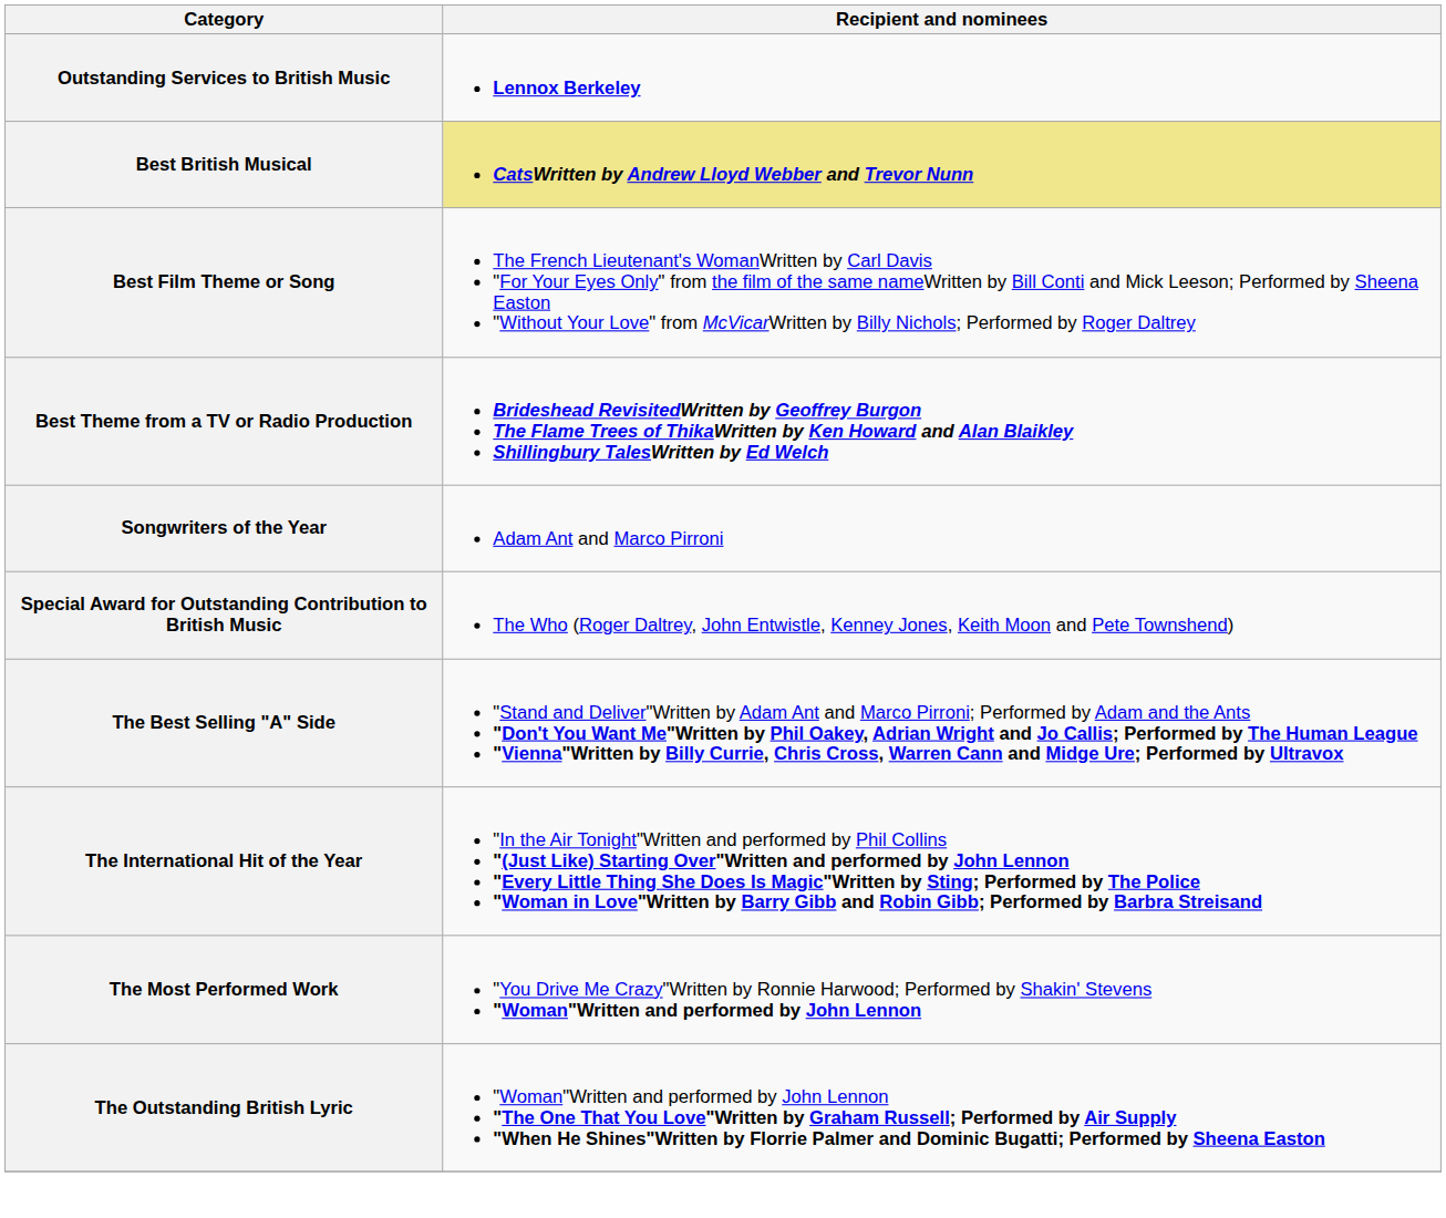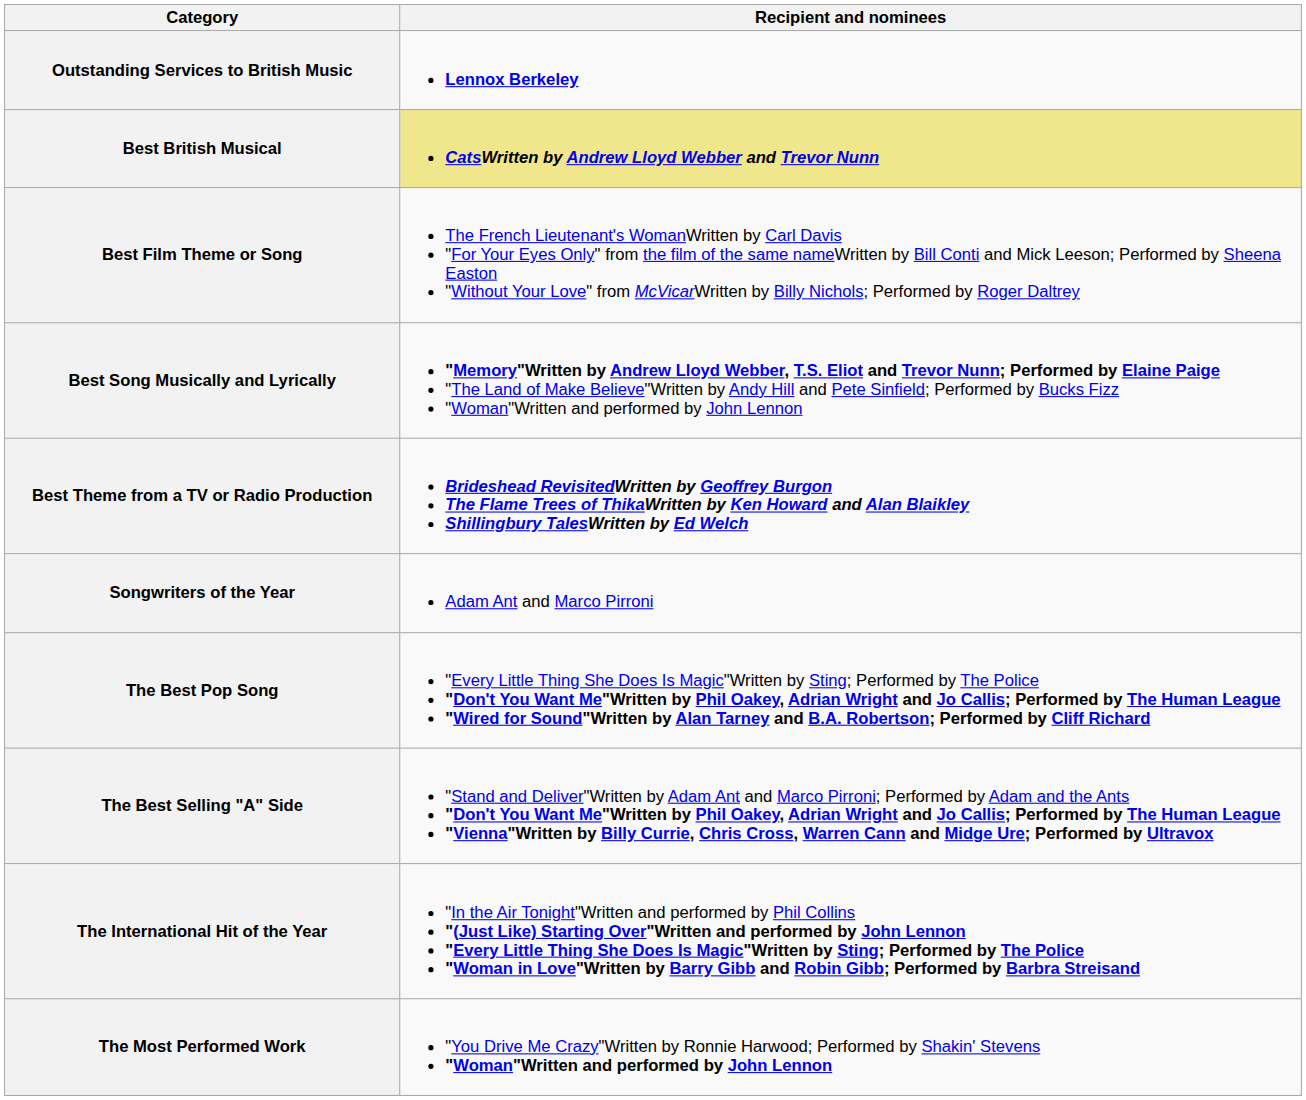 <table class="wikitable">
 <tr>
 <th width="25%">Category</th>
 <th width="57%">Recipient and nominees</th>
 </tr>
 <tr>
 <th scope="row">Outstanding Services to British Music</th>
 <td><br><ul><li><strong><a href='#'>Lennox Berkeley</a></strong></li></ul></td>
 </tr>
 <tr>
 <th scope="row">Best British Musical</th>
 <td style="background: khaki;"><br><ul><li><strong><em><a href='#'>Cats</a><em>Written by <a href='#'>Andrew Lloyd Webber</a> and <a href='#'>Trevor Nunn</a><strong></li></ul></td>
 </tr>
 <tr>
 <th scope="row">Best Film Theme or Song</th>
 <td><br><ul><li></em></strong><a href='#'>The French Lieutenant's Woman</a></em>Written by <a href='#'>Carl Davis</a></strong></li><li>"<a href='#'>For Your Eyes Only</a>" from <a href='#'>the film of the same name</a>Written by <a href='#'>Bill Conti</a> and Mick Leeson; Performed by <a href='#'>Sheena Easton</a></li><li>"<a href='#'>Without Your Love</a>" from <em><a href='#'>McVicar</a></em>Written by <a href='#'>Billy Nichols</a>; Performed by <a href='#'>Roger Daltrey</a></li></ul></td>
 </tr>
 <tr>
+<th scope="row">Best Song Musically and Lyrically</th>
+<td><br><ul><li><strong>"<a href='#'>Memory</a>"Written by <a href='#'>Andrew Lloyd Webber</a>, <a href='#'>T.S. Eliot</a> and <a href='#'>Trevor Nunn</a>; Performed by <a href='#'>Elaine Paige</a></strong></li><li>"<a href='#'>The Land of Make Believe</a>"Written by <a href='#'>Andy Hill</a> and <a href='#'>Pete Sinfield</a>; Performed by <a href='#'>Bucks Fizz</a></li><li>"<a href='#'>Woman</a>"Written and performed by <a href='#'>John Lennon</a></li></ul></td>
+</tr>
+<tr>
 <th scope="row">Best Theme from a TV or Radio Production</th>
 <td><br><ul><li><strong><em><a href='#'>Brideshead Revisited</a><em>Written by <a href='#'>Geoffrey Burgon</a><strong></li><li></em><a href='#'>The Flame Trees of Thika</a><em>Written by <a href='#'>Ken Howard</a> and <a href='#'>Alan Blaikley</a></li><li></em><a href='#'>Shillingbury Tales</a><em>Written by <a href='#'>Ed Welch</a></li></ul></td>
 </tr>
 <tr>
 <th scope="row">Songwriters of the Year</th>
 <td><br><ul><li></strong><a href='#'>Adam Ant</a> and <a href='#'>Marco Pirroni</a><strong></li></ul></td>
 </tr>
 <tr>
-<th scope="row">Special Award for Outstanding Contribution to British Music</th>
-<td><br><ul><li></strong><a href='#'>The Who</a> (<a href='#'>Roger Daltrey</a>, <a href='#'>John Entwistle</a>, <a href='#'>Kenney Jones</a>, <a href='#'>Keith Moon</a> and <a href='#'>Pete Townshend</a>)<strong></li></ul></td>
+<th scope="row">The Best Pop Song</th>
+<td><br><ul><li></strong>"<a href='#'>Every Little Thing She Does Is Magic</a>"Written by <a href='#'>Sting</a>; Performed by <a href='#'>The Police</a><strong></li><li>"<a href='#'>Don't You Want Me</a>"Written by <a href='#'>Phil Oakey</a>, <a href='#'>Adrian Wright</a> and <a href='#'>Jo Callis</a>; Performed by <a href='#'>The Human League</a></li><li>"<a href='#'>Wired for Sound</a>"Written by <a href='#'>Alan Tarney</a> and <a href='#'>B.A. Robertson</a>; Performed by <a href='#'>Cliff Richard</a></li></ul></td>
 </tr>
 <tr>
 <th scope="row">The Best Selling "A" Side</th>
 <td><br><ul><li></strong>"<a href='#'>Stand and Deliver</a>"Written by <a href='#'>Adam Ant</a> and <a href='#'>Marco Pirroni</a>; Performed by <a href='#'>Adam and the Ants</a><strong></li><li>"<a href='#'>Don't You Want Me</a>"Written by <a href='#'>Phil Oakey</a>, <a href='#'>Adrian Wright</a> and <a href='#'>Jo Callis</a>; Performed by <a href='#'>The Human League</a></li><li>"<a href='#'>Vienna</a>"Written by <a href='#'>Billy Currie</a>, <a href='#'>Chris Cross</a>, <a href='#'>Warren Cann</a> and <a href='#'>Midge Ure</a>; Performed by <a href='#'>Ultravox</a></li></ul></td>
 </tr>
 <tr>
 <th scope="row">The International Hit of the Year</th>
 <td><br><ul><li></strong>"<a href='#'>In the Air Tonight</a>"Written and performed by <a href='#'>Phil Collins</a><strong></li><li>"<a href='#'>(Just Like) Starting Over</a>"Written and performed by <a href='#'>John Lennon</a></li><li>"<a href='#'>Every Little Thing She Does Is Magic</a>"Written by <a href='#'>Sting</a>; Performed by <a href='#'>The Police</a></li><li>"<a href='#'>Woman in Love</a>"Written by <a href='#'>Barry Gibb</a> and <a href='#'>Robin Gibb</a>; Performed by <a href='#'>Barbra Streisand</a></li></ul></td>
 </tr>
 <tr>
 <th scope="row">The Most Performed Work</th>
 <td><br><ul><li></strong>"<a href='#'>You Drive Me Crazy</a>"Written by Ronnie Harwood; Performed by <a href='#'>Shakin' Stevens</a><strong></li><li>"<a href='#'>Woman</a>"Written and performed by <a href='#'>John Lennon</a></li></ul></td>
 </tr>
 <tr>
-<th scope="row">The Outstanding British Lyric</th>
-<td><br><ul><li></strong>"<a href='#'>Woman</a>"Written and performed  by <a href='#'>John Lennon</a><strong></li><li>"<a href='#'>The One That You Love</a>"Written by <a href='#'>Graham Russell</a>; Performed by <a href='#'>Air Supply</a></li><li>"When He Shines"Written by Florrie Palmer and Dominic Bugatti; Performed by <a href='#'>Sheena Easton</a></li></ul></td>
-</tr>
-<tr>
 </tr>
 </table>
